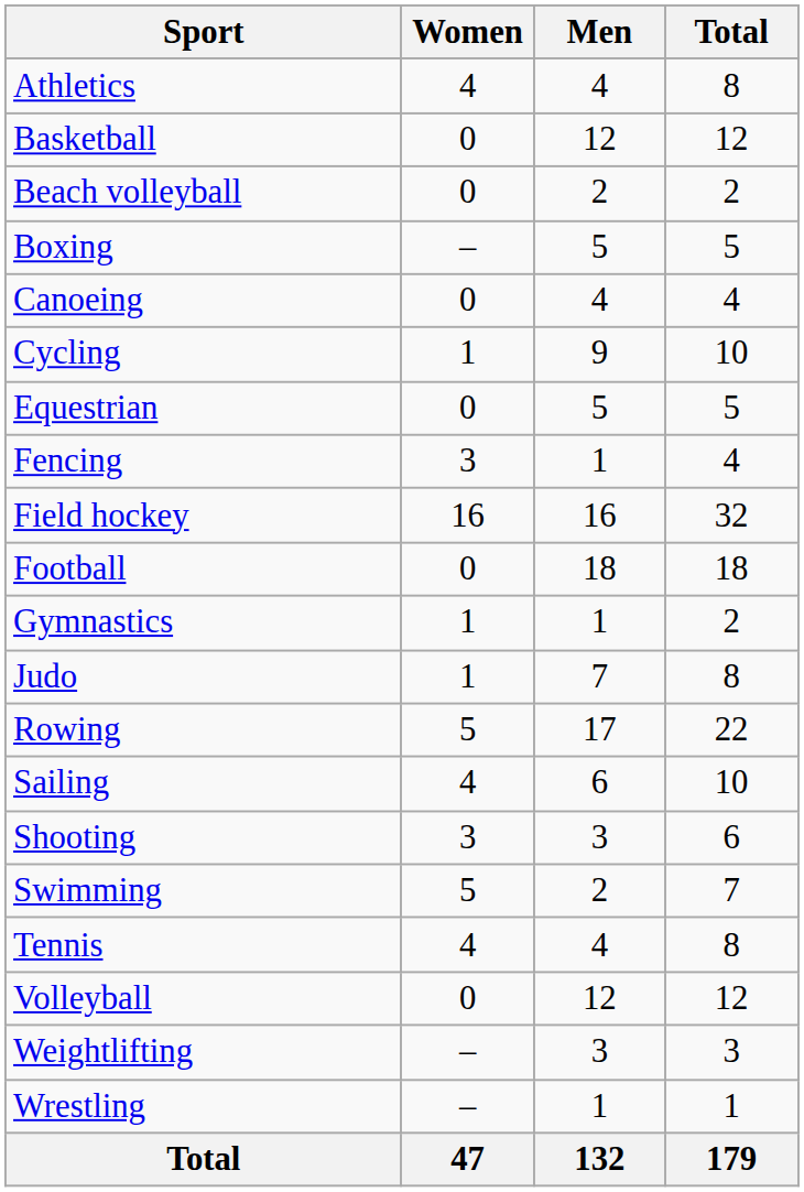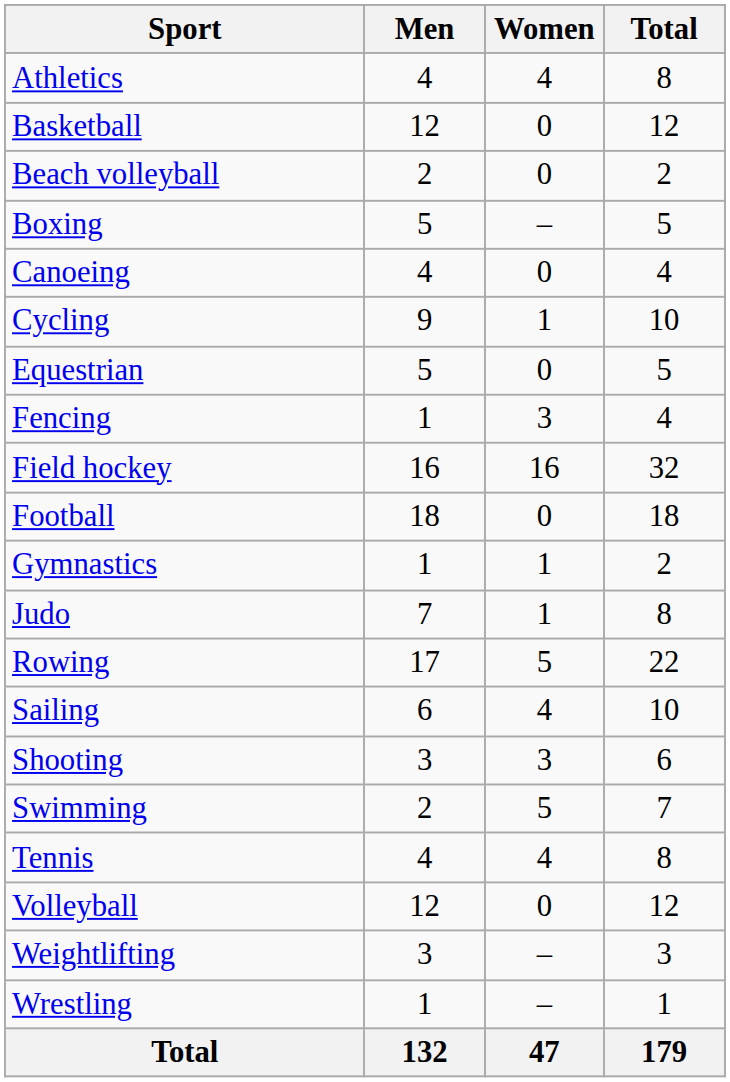 <table class="wikitable sortable" style="text-align:center;">
 <tr>
 <th width=180>Sport</th>
+<th width=55>Men</th>
 <th width=55>Women</th>
-<th width=55>Men</th>
 <th width=55>Total</th>
 </tr>
 <tr>
 <td align=left><a href='#'>Athletics</a></td>
 <td>4</td>
 <td>4</td>
 <td>8</td>
 </tr>
 <tr>
 <td align=left><a href='#'>Basketball</a></td>
+<td>12</td>
 <td>0</td>
-<td>12</td>
 <td>12</td>
 </tr>
 <tr>
 <td align=left><a href='#'>Beach volleyball</a></td>
+<td>2</td>
 <td>0</td>
-<td>2</td>
 <td>2</td>
 </tr>
 <tr>
 <td align=left><a href='#'>Boxing</a></td>
+<td>5</td>
 <td>–</td>
-<td>5</td>
 <td>5</td>
 </tr>
 <tr>
 <td align=left><a href='#'>Canoeing</a></td>
+<td>4</td>
 <td>0</td>
-<td>4</td>
 <td>4</td>
 </tr>
 <tr>
 <td align=left><a href='#'>Cycling</a></td>
+<td>9</td>
 <td>1</td>
-<td>9</td>
 <td>10</td>
 </tr>
 <tr>
 <td align=left><a href='#'>Equestrian</a></td>
+<td>5</td>
 <td>0</td>
-<td>5</td>
 <td>5</td>
 </tr>
 <tr>
 <td align=left><a href='#'>Fencing</a></td>
+<td>1</td>
 <td>3</td>
-<td>1</td>
 <td>4</td>
 </tr>
 <tr>
 <td align=left><a href='#'>Field hockey</a></td>
 <td>16</td>
 <td>16</td>
 <td>32</td>
 </tr>
 <tr>
 <td align=left><a href='#'>Football</a></td>
+<td>18</td>
 <td>0</td>
-<td>18</td>
 <td>18</td>
 </tr>
 <tr>
 <td align=left><a href='#'>Gymnastics</a></td>
 <td>1</td>
 <td>1</td>
 <td>2</td>
 </tr>
 <tr>
 <td align=left><a href='#'>Judo</a></td>
+<td>7</td>
 <td>1</td>
-<td>7</td>
 <td>8</td>
 </tr>
 <tr>
 <td align=left><a href='#'>Rowing</a></td>
+<td>17</td>
 <td>5</td>
-<td>17</td>
 <td>22</td>
 </tr>
 <tr>
 <td align=left><a href='#'>Sailing</a></td>
+<td>6</td>
 <td>4</td>
-<td>6</td>
 <td>10</td>
 </tr>
 <tr>
 <td align=left><a href='#'>Shooting</a></td>
 <td>3</td>
 <td>3</td>
 <td>6</td>
 </tr>
 <tr>
 <td align=left><a href='#'>Swimming</a></td>
+<td>2</td>
 <td>5</td>
-<td>2</td>
 <td>7</td>
 </tr>
 <tr>
 <td align=left><a href='#'>Tennis</a></td>
 <td>4</td>
 <td>4</td>
 <td>8</td>
 </tr>
 <tr>
 <td align=left><a href='#'>Volleyball</a></td>
+<td>12</td>
 <td>0</td>
-<td>12</td>
 <td>12</td>
 </tr>
 <tr>
 <td align=left><a href='#'>Weightlifting</a></td>
+<td>3</td>
 <td>–</td>
-<td>3</td>
 <td>3</td>
 </tr>
 <tr>
 <td align=left><a href='#'>Wrestling</a></td>
+<td>1</td>
 <td>–</td>
-<td>1</td>
 <td>1</td>
 </tr>
 <tr>
 <th>Total</th>
+<th>132</th>
 <th>47</th>
-<th>132</th>
 <th>179</th>
 </tr>
 </table>
